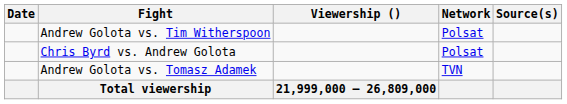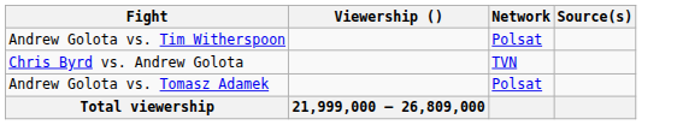 <table class="wikitable sortable">
 <tr>
-<th>Date</th>
 <th>Fight</th>
 <th>Viewership ()</th>
 <th>Network</th>
 <th>Source(s)</th>
 </tr>
 <tr>
-<td></td>
 <td>Andrew Golota vs. <a href='#'>Tim Witherspoon</a></td>
 <td></td>
 <td><a href='#'>Polsat</a></td>
 <td></td>
 </tr>
 <tr>
+<td><a href='#'>Chris Byrd</a> vs. Andrew Golota</td>
 <td></td>
-<td><a href='#'>Chris Byrd</a> vs. Andrew Golota</td>
+<td><a href='#'>TVN</a></td>
+<td></td>
+</tr>
+<tr>
+<td>Andrew Golota vs. <a href='#'>Tomasz Adamek</a></td>
 <td></td>
 <td><a href='#'>Polsat</a></td>
 <td></td>
 </tr>
 <tr>
-<td></td>
-<td>Andrew Golota vs. <a href='#'>Tomasz Adamek</a></td>
-<td></td>
-<td><a href='#'>TVN</a></td>
-<td></td>
-</tr>
-<tr>
-<th></th>
 <th>Total viewership</th>
 <th>21,999,000 – 26,809,000</th>
 <th></th>
 <th></th>
 </tr>
 </table>
